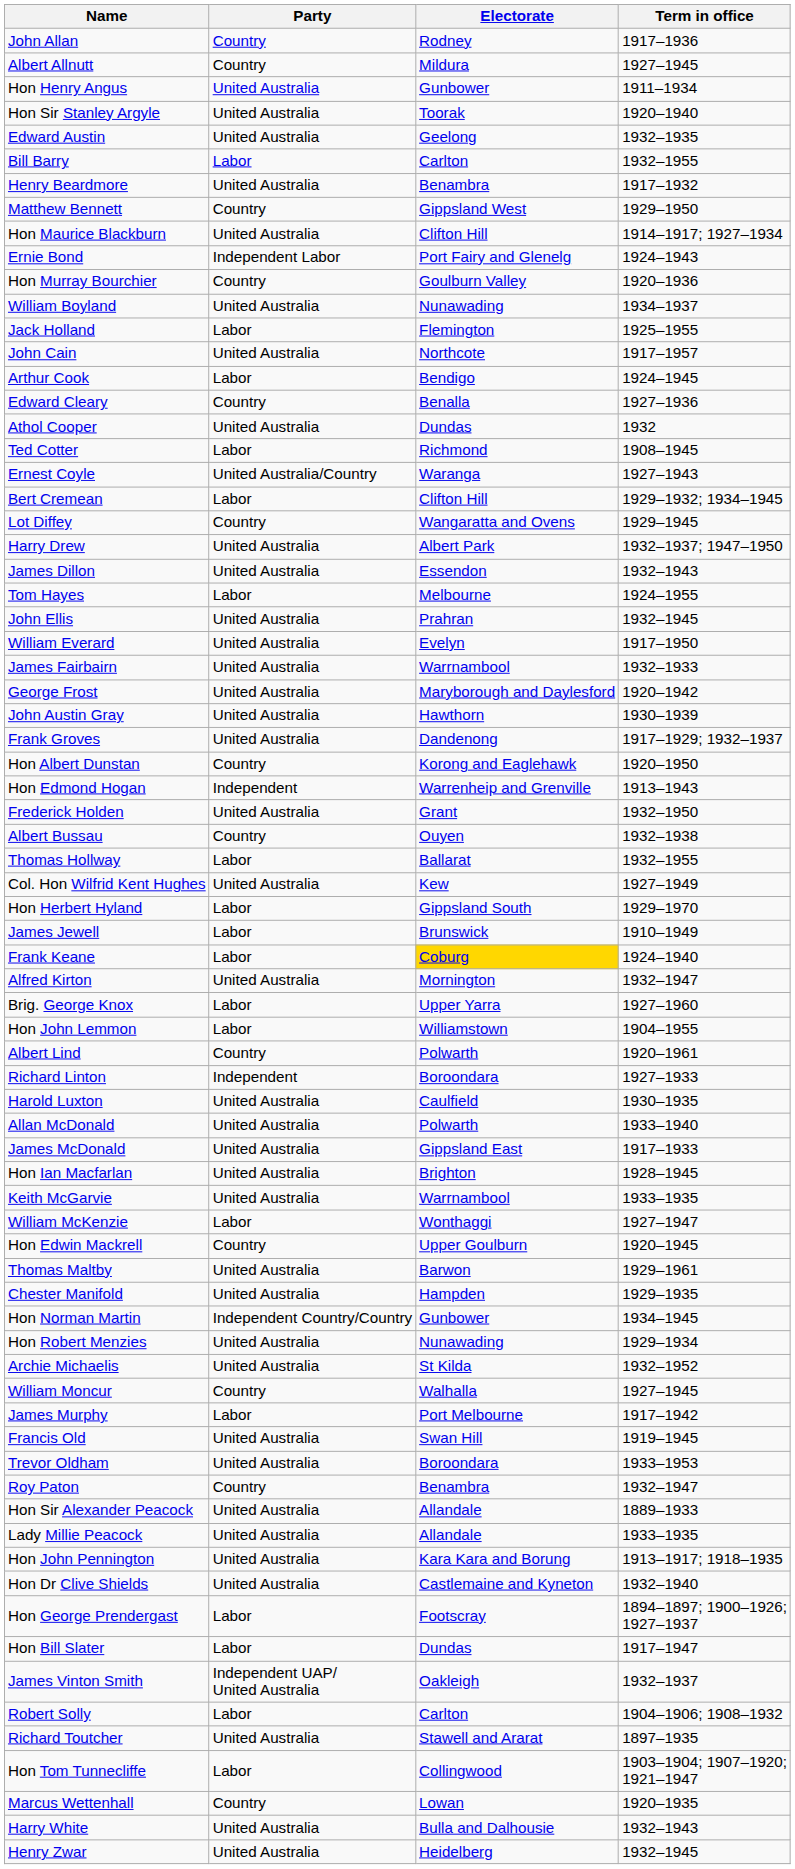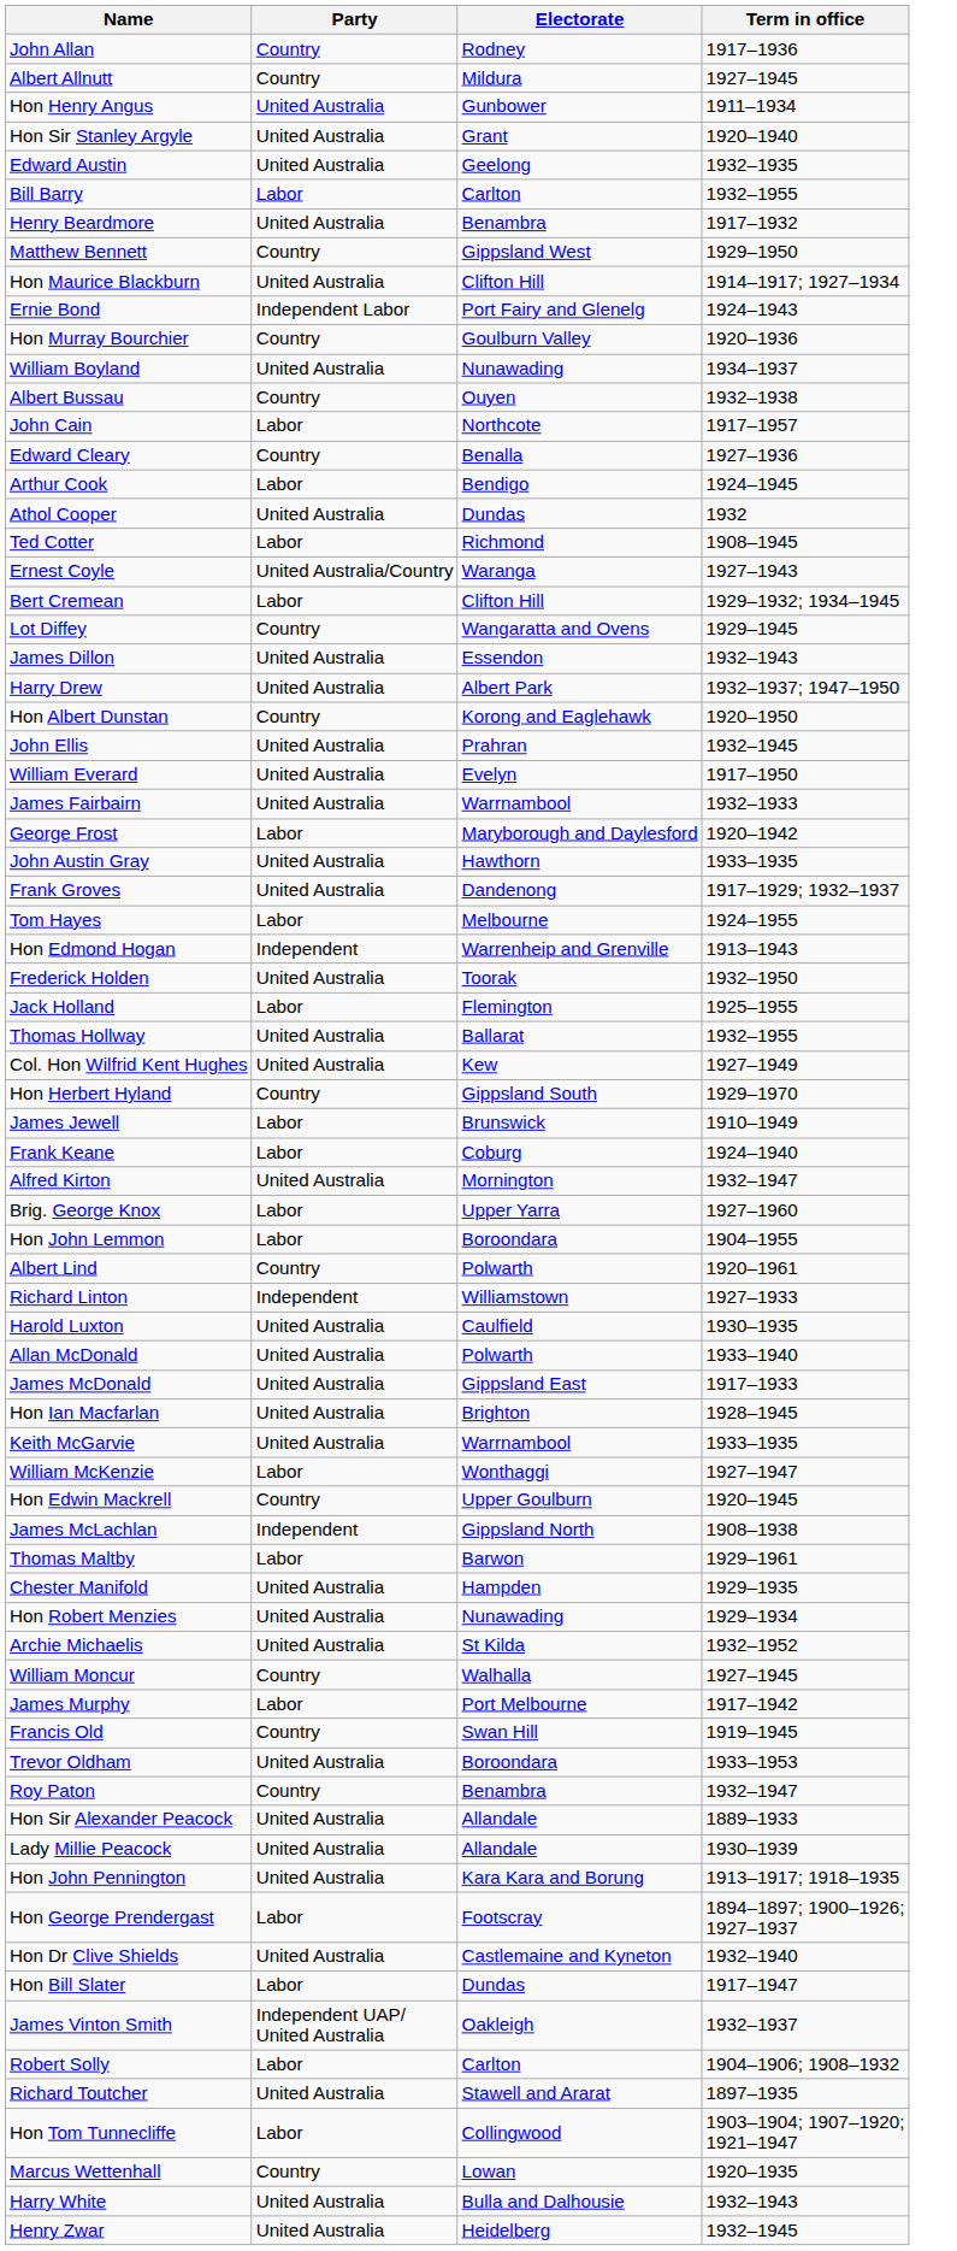 <table class="wikitable sortable">
 <tr>
 <th><strong>Name</strong></th>
 <th><strong>Party</strong></th>
 <th><strong><a href='#'>Electorate</a></strong></th>
 <th><strong>Term in office</strong></th>
 </tr>
 <tr>
 <td><a href='#'>John Allan</a></td>
 <td><a href='#'>Country</a></td>
 <td><a href='#'>Rodney</a></td>
 <td>1917–1936</td>
 </tr>
 <tr>
 <td><a href='#'>Albert Allnutt</a></td>
 <td>Country</td>
 <td><a href='#'>Mildura</a></td>
 <td>1927–1945</td>
 </tr>
 <tr>
 <td>Hon <a href='#'>Henry Angus</a> </td>
 <td><a href='#'>United Australia</a></td>
 <td><a href='#'>Gunbower</a></td>
 <td>1911–1934</td>
 </tr>
 <tr>
 <td>Hon Sir <a href='#'>Stanley Argyle</a></td>
 <td>United Australia</td>
-<td><a href='#'>Toorak</a></td>
+<td><a href='#'>Grant</a></td>
 <td>1920–1940</td>
 </tr>
 <tr>
 <td><a href='#'>Edward Austin</a></td>
 <td>United Australia</td>
 <td><a href='#'>Geelong</a></td>
 <td>1932–1935</td>
 </tr>
 <tr>
 <td><a href='#'>Bill Barry</a> </td>
 <td><a href='#'>Labor</a></td>
 <td><a href='#'>Carlton</a></td>
 <td>1932–1955</td>
 </tr>
 <tr>
 <td><a href='#'>Henry Beardmore</a> </td>
 <td>United Australia</td>
 <td><a href='#'>Benambra</a></td>
 <td>1917–1932</td>
 </tr>
 <tr>
 <td><a href='#'>Matthew Bennett</a></td>
 <td>Country</td>
 <td><a href='#'>Gippsland West</a></td>
 <td>1929–1950</td>
 </tr>
 <tr>
 <td>Hon <a href='#'>Maurice Blackburn</a> </td>
 <td>United Australia</td>
 <td><a href='#'>Clifton Hill</a></td>
 <td>1914–1917; 1927–1934</td>
 </tr>
 <tr>
 <td><a href='#'>Ernie Bond</a></td>
 <td>Independent Labor</td>
 <td><a href='#'>Port Fairy and Glenelg</a></td>
 <td>1924–1943</td>
 </tr>
 <tr>
 <td>Hon <a href='#'>Murray Bourchier</a></td>
 <td>Country</td>
 <td><a href='#'>Goulburn Valley</a></td>
 <td>1920–1936</td>
 </tr>
 <tr>
 <td><a href='#'>William Boyland</a> </td>
 <td>United Australia</td>
 <td><a href='#'>Nunawading</a></td>
 <td>1934–1937</td>
 </tr>
 <tr>
-<td><a href='#'>Jack Holland</a></td>
-<td>Labor</td>
-<td><a href='#'>Flemington</a></td>
-<td>1925–1955</td>
+<td><a href='#'>Albert Bussau</a></td>
+<td>Country</td>
+<td><a href='#'>Ouyen</a></td>
+<td>1932–1938</td>
 </tr>
 <tr>
 <td><a href='#'>John Cain</a></td>
-<td>United Australia</td>
+<td>Labor</td>
 <td><a href='#'>Northcote</a></td>
 <td>1917–1957</td>
+</tr>
+<tr>
+<td><a href='#'>Edward Cleary</a></td>
+<td>Country</td>
+<td><a href='#'>Benalla</a></td>
+<td>1927–1936</td>
 </tr>
 <tr>
 <td><a href='#'>Arthur Cook</a></td>
 <td>Labor</td>
 <td><a href='#'>Bendigo</a></td>
 <td>1924–1945</td>
-</tr>
-<tr>
-<td><a href='#'>Edward Cleary</a></td>
-<td>Country</td>
-<td><a href='#'>Benalla</a></td>
-<td>1927–1936</td>
 </tr>
 <tr>
 <td><a href='#'>Athol Cooper</a> </td>
 <td>United Australia</td>
 <td><a href='#'>Dundas</a></td>
 <td>1932</td>
 </tr>
 <tr>
 <td><a href='#'>Ted Cotter</a></td>
 <td>Labor</td>
 <td><a href='#'>Richmond</a></td>
 <td>1908–1945</td>
 </tr>
 <tr>
 <td><a href='#'>Ernest Coyle</a></td>
 <td>United Australia/Country</td>
 <td><a href='#'>Waranga</a></td>
 <td>1927–1943</td>
 </tr>
 <tr>
 <td><a href='#'>Bert Cremean</a> </td>
 <td>Labor</td>
 <td><a href='#'>Clifton Hill</a></td>
 <td>1929–1932; 1934–1945</td>
 </tr>
 <tr>
 <td><a href='#'>Lot Diffey</a></td>
 <td>Country</td>
 <td><a href='#'>Wangaratta and Ovens</a></td>
 <td>1929–1945</td>
 </tr>
 <tr>
+<td><a href='#'>James Dillon</a></td>
+<td>United Australia</td>
+<td><a href='#'>Essendon</a></td>
+<td>1932–1943</td>
+</tr>
+<tr>
 <td><a href='#'>Harry Drew</a></td>
 <td>United Australia</td>
 <td><a href='#'>Albert Park</a></td>
 <td>1932–1937; 1947–1950</td>
 </tr>
 <tr>
-<td><a href='#'>James Dillon</a></td>
-<td>United Australia</td>
-<td><a href='#'>Essendon</a></td>
-<td>1932–1943</td>
-</tr>
-<tr>
-<td><a href='#'>Tom Hayes</a></td>
-<td>Labor</td>
-<td><a href='#'>Melbourne</a></td>
-<td>1924–1955</td>
+<td>Hon <a href='#'>Albert Dunstan</a></td>
+<td>Country</td>
+<td><a href='#'>Korong and Eaglehawk</a></td>
+<td>1920–1950</td>
 </tr>
 <tr>
 <td><a href='#'>John Ellis</a></td>
 <td>United Australia</td>
 <td><a href='#'>Prahran</a></td>
 <td>1932–1945</td>
 </tr>
 <tr>
 <td><a href='#'>William Everard</a></td>
 <td>United Australia</td>
 <td><a href='#'>Evelyn</a></td>
 <td>1917–1950</td>
 </tr>
 <tr>
 <td><a href='#'>James Fairbairn</a> </td>
 <td>United Australia</td>
 <td><a href='#'>Warrnambool</a></td>
 <td>1932–1933</td>
 </tr>
 <tr>
 <td><a href='#'>George Frost</a></td>
-<td>United Australia</td>
+<td>Labor</td>
 <td><a href='#'>Maryborough and Daylesford</a></td>
 <td>1920–1942</td>
 </tr>
 <tr>
 <td><a href='#'>John Austin Gray</a></td>
 <td>United Australia</td>
 <td><a href='#'>Hawthorn</a></td>
-<td>1930–1939</td>
+<td>1933–1935</td>
 </tr>
 <tr>
 <td><a href='#'>Frank Groves</a></td>
 <td>United Australia</td>
 <td><a href='#'>Dandenong</a></td>
 <td>1917–1929; 1932–1937</td>
 </tr>
 <tr>
-<td>Hon <a href='#'>Albert Dunstan</a></td>
-<td>Country</td>
-<td><a href='#'>Korong and Eaglehawk</a></td>
-<td>1920–1950</td>
+<td><a href='#'>Tom Hayes</a></td>
+<td>Labor</td>
+<td><a href='#'>Melbourne</a></td>
+<td>1924–1955</td>
 </tr>
 <tr>
 <td>Hon <a href='#'>Edmond Hogan</a></td>
 <td>Independent</td>
 <td><a href='#'>Warrenheip and Grenville</a></td>
 <td>1913–1943</td>
 </tr>
 <tr>
 <td><a href='#'>Frederick Holden</a></td>
 <td>United Australia</td>
-<td><a href='#'>Grant</a></td>
+<td><a href='#'>Toorak</a></td>
 <td>1932–1950</td>
 </tr>
 <tr>
-<td><a href='#'>Albert Bussau</a></td>
-<td>Country</td>
-<td><a href='#'>Ouyen</a></td>
-<td>1932–1938</td>
+<td><a href='#'>Jack Holland</a></td>
+<td>Labor</td>
+<td><a href='#'>Flemington</a></td>
+<td>1925–1955</td>
 </tr>
 <tr>
 <td><a href='#'>Thomas Hollway</a></td>
-<td>Labor</td>
+<td>United Australia</td>
 <td><a href='#'>Ballarat</a></td>
 <td>1932–1955</td>
 </tr>
 <tr>
 <td>Col. Hon <a href='#'>Wilfrid Kent Hughes</a></td>
 <td>United Australia</td>
 <td><a href='#'>Kew</a></td>
 <td>1927–1949</td>
 </tr>
 <tr>
 <td>Hon <a href='#'>Herbert Hyland</a></td>
-<td>Labor</td>
+<td>Country</td>
 <td><a href='#'>Gippsland South</a></td>
 <td>1929–1970</td>
 </tr>
 <tr>
 <td><a href='#'>James Jewell</a></td>
 <td>Labor</td>
 <td><a href='#'>Brunswick</a></td>
 <td>1910–1949</td>
 </tr>
 <tr>
 <td><a href='#'>Frank Keane</a></td>
 <td>Labor</td>
-<td style="background: gold;"><a href='#'>Coburg</a></td>
+<td><a href='#'>Coburg</a></td>
 <td>1924–1940</td>
 </tr>
 <tr>
 <td><a href='#'>Alfred Kirton</a></td>
 <td>United Australia</td>
 <td><a href='#'>Mornington</a></td>
 <td>1932–1947</td>
 </tr>
 <tr>
 <td>Brig. <a href='#'>George Knox</a></td>
 <td>Labor</td>
 <td><a href='#'>Upper Yarra</a></td>
 <td>1927–1960</td>
 </tr>
 <tr>
 <td>Hon <a href='#'>John Lemmon</a></td>
 <td>Labor</td>
-<td><a href='#'>Williamstown</a></td>
+<td><a href='#'>Boroondara</a></td>
 <td>1904–1955</td>
 </tr>
 <tr>
 <td><a href='#'>Albert Lind</a></td>
 <td>Country</td>
 <td><a href='#'>Polwarth</a></td>
 <td>1920–1961</td>
 </tr>
 <tr>
 <td><a href='#'>Richard Linton</a> </td>
 <td>Independent</td>
-<td><a href='#'>Boroondara</a></td>
+<td><a href='#'>Williamstown</a></td>
 <td>1927–1933</td>
 </tr>
 <tr>
 <td><a href='#'>Harold Luxton</a></td>
 <td>United Australia</td>
 <td><a href='#'>Caulfield</a></td>
 <td>1930–1935</td>
 </tr>
 <tr>
 <td><a href='#'>Allan McDonald</a> </td>
 <td>United Australia</td>
 <td><a href='#'>Polwarth</a></td>
 <td>1933–1940</td>
 </tr>
 <tr>
 <td><a href='#'>James McDonald</a> </td>
 <td>United Australia</td>
 <td><a href='#'>Gippsland East</a></td>
 <td>1917–1933</td>
 </tr>
 <tr>
 <td>Hon <a href='#'>Ian Macfarlan</a></td>
 <td>United Australia</td>
 <td><a href='#'>Brighton</a></td>
 <td>1928–1945</td>
 </tr>
 <tr>
 <td><a href='#'>Keith McGarvie</a> </td>
 <td>United Australia</td>
 <td><a href='#'>Warrnambool</a></td>
 <td>1933–1935</td>
 </tr>
 <tr>
 <td><a href='#'>William McKenzie</a></td>
 <td>Labor</td>
 <td><a href='#'>Wonthaggi</a></td>
 <td>1927–1947</td>
 </tr>
 <tr>
 <td>Hon <a href='#'>Edwin Mackrell</a></td>
 <td>Country</td>
 <td><a href='#'>Upper Goulburn</a></td>
 <td>1920–1945</td>
 </tr>
 <tr>
+<td><a href='#'>James McLachlan</a></td>
+<td>Independent</td>
+<td><a href='#'>Gippsland North</a></td>
+<td>1908–1938</td>
+</tr>
+<tr>
 <td><a href='#'>Thomas Maltby</a></td>
-<td>United Australia</td>
+<td>Labor</td>
 <td><a href='#'>Barwon</a></td>
 <td>1929–1961</td>
 </tr>
 <tr>
 <td><a href='#'>Chester Manifold</a></td>
 <td>United Australia</td>
 <td><a href='#'>Hampden</a></td>
 <td>1929–1935</td>
-</tr>
-<tr>
-<td>Hon <a href='#'>Norman Martin</a> </td>
-<td>Independent Country/Country</td>
-<td><a href='#'>Gunbower</a></td>
-<td>1934–1945</td>
 </tr>
 <tr>
 <td>Hon <a href='#'>Robert Menzies</a> </td>
 <td>United Australia</td>
 <td><a href='#'>Nunawading</a></td>
 <td>1929–1934</td>
 </tr>
 <tr>
 <td><a href='#'>Archie Michaelis</a></td>
 <td>United Australia</td>
 <td><a href='#'>St Kilda</a></td>
 <td>1932–1952</td>
 </tr>
 <tr>
 <td><a href='#'>William Moncur</a></td>
 <td>Country</td>
 <td><a href='#'>Walhalla</a></td>
 <td>1927–1945</td>
 </tr>
 <tr>
 <td><a href='#'>James Murphy</a></td>
 <td>Labor</td>
 <td><a href='#'>Port Melbourne</a></td>
 <td>1917–1942</td>
 </tr>
 <tr>
 <td><a href='#'>Francis Old</a></td>
-<td>United Australia</td>
+<td>Country</td>
 <td><a href='#'>Swan Hill</a></td>
 <td>1919–1945</td>
 </tr>
 <tr>
 <td><a href='#'>Trevor Oldham</a> </td>
 <td>United Australia</td>
 <td><a href='#'>Boroondara</a></td>
 <td>1933–1953</td>
 </tr>
 <tr>
 <td><a href='#'>Roy Paton</a> </td>
 <td>Country</td>
 <td><a href='#'>Benambra</a></td>
 <td>1932–1947</td>
 </tr>
 <tr>
 <td>Hon Sir <a href='#'>Alexander Peacock</a> </td>
 <td>United Australia</td>
 <td><a href='#'>Allandale</a></td>
 <td>1889–1933</td>
 </tr>
 <tr>
 <td>Lady <a href='#'>Millie Peacock</a> </td>
 <td>United Australia</td>
 <td><a href='#'>Allandale</a></td>
-<td>1933–1935</td>
+<td>1930–1939</td>
 </tr>
 <tr>
 <td>Hon <a href='#'>John Pennington</a></td>
 <td>United Australia</td>
 <td><a href='#'>Kara Kara and Borung</a></td>
 <td>1913–1917; 1918–1935</td>
 </tr>
 <tr>
+<td>Hon <a href='#'>George Prendergast</a></td>
+<td>Labor</td>
+<td><a href='#'>Footscray</a></td>
+<td>1894–1897; 1900–1926;<br>1927–1937</td>
+</tr>
+<tr>
 <td>Hon Dr <a href='#'>Clive Shields</a></td>
 <td>United Australia</td>
 <td><a href='#'>Castlemaine and Kyneton</a></td>
 <td>1932–1940</td>
-</tr>
-<tr>
-<td>Hon <a href='#'>George Prendergast</a></td>
-<td>Labor</td>
-<td><a href='#'>Footscray</a></td>
-<td>1894–1897; 1900–1926;<br>1927–1937</td>
 </tr>
 <tr>
 <td>Hon <a href='#'>Bill Slater</a> </td>
 <td>Labor</td>
 <td><a href='#'>Dundas</a></td>
 <td>1917–1947</td>
 </tr>
 <tr>
 <td><a href='#'>James Vinton Smith</a></td>
 <td>Independent UAP/<br>United Australia </td>
 <td><a href='#'>Oakleigh</a></td>
 <td>1932–1937</td>
 </tr>
 <tr>
 <td><a href='#'>Robert Solly</a> </td>
 <td>Labor</td>
 <td><a href='#'>Carlton</a></td>
 <td>1904–1906; 1908–1932</td>
 </tr>
 <tr>
 <td><a href='#'>Richard Toutcher</a></td>
 <td>United Australia</td>
 <td><a href='#'>Stawell and Ararat</a></td>
 <td>1897–1935</td>
 </tr>
 <tr>
 <td>Hon <a href='#'>Tom Tunnecliffe</a></td>
 <td>Labor</td>
 <td><a href='#'>Collingwood</a></td>
 <td>1903–1904; 1907–1920;<br>1921–1947</td>
 </tr>
 <tr>
 <td><a href='#'>Marcus Wettenhall</a></td>
 <td>Country</td>
 <td><a href='#'>Lowan</a></td>
 <td>1920–1935</td>
 </tr>
 <tr>
 <td><a href='#'>Harry White</a></td>
 <td>United Australia</td>
 <td><a href='#'>Bulla and Dalhousie</a></td>
 <td>1932–1943</td>
 </tr>
 <tr>
 <td><a href='#'>Henry Zwar</a></td>
 <td>United Australia</td>
 <td><a href='#'>Heidelberg</a></td>
 <td>1932–1945</td>
 </tr>
 </table>
